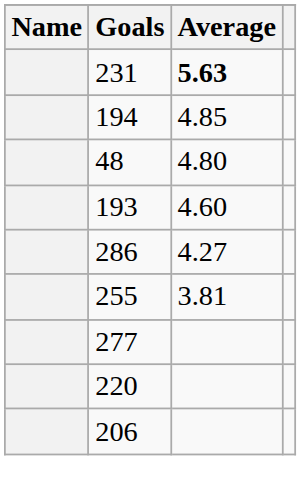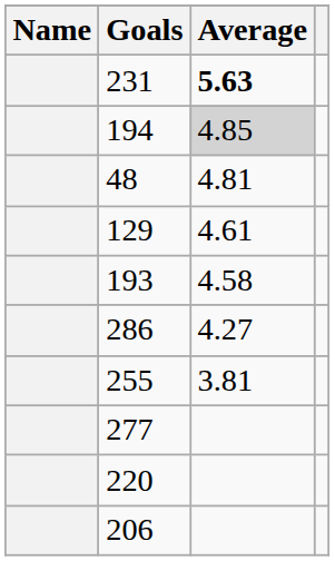 <table class="wikitable sortable plainrowheaders static-row-numbers">
 <tr>
 </tr>
 <tr>
 <th scope="col">Name</th>
 <th scope="col">Goals</th>
 <th scope="col">Average</th>
 <th scope="col"></th>
 </tr>
 <tr>
 <th scope="row"></th>
 <td>231</td>
 <td><strong>5.63</strong></td>
 <td></td>
 </tr>
 <tr>
 <th scope="row"></th>
 <td>194</td>
-<td>4.85</td>
+<td style="background: lightgrey;">4.85</td>
 <td></td>
 </tr>
 <tr>
 <th scope="row"></th>
 <td>48</td>
-<td>4.80</td>
+<td>4.81</td>
+<td></td>
+</tr>
+<tr>
+<th scope="row"></th>
+<td>129</td>
+<td>4.61</td>
 <td></td>
 </tr>
 <tr>
 <th scope="row"></th>
 <td>193</td>
-<td>4.60</td>
+<td>4.58</td>
 <td></td>
 </tr>
 <tr>
 <th scope="row"></th>
 <td>286</td>
 <td>4.27</td>
 <td></td>
 </tr>
 <tr>
 <th scope="row"></th>
 <td>255</td>
 <td>3.81</td>
 <td></td>
 </tr>
 <tr>
 <th scope="row"></th>
 <td>277</td>
 <td></td>
 <td></td>
 </tr>
 <tr>
 <th scope="row"></th>
 <td>220</td>
 <td></td>
 <td></td>
 </tr>
 <tr>
 <th scope="row"></th>
 <td>206</td>
 <td></td>
 <td></td>
 </tr>
 </table>
